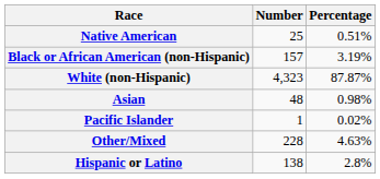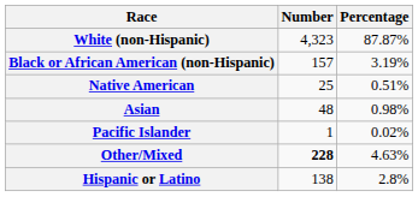 <table class="wikitable" style="text-align:right">
 <tr>
 <th scope="col">Race</th>
 <th scope="col">Number</th>
 <th scope="col">Percentage</th>
 </tr>
 <tr>
-<th scope="row"><a href='#'>Native American</a></th>
-<td>25</td>
-<td>0.51%</td>
+<th scope="row"><a href='#'>White</a> (non-Hispanic)</th>
+<td>4,323</td>
+<td>87.87%</td>
 </tr>
 <tr>
 <th scope="row"><a href='#'>Black or African American</a> (non-Hispanic)</th>
 <td>157</td>
 <td>3.19%</td>
 </tr>
 <tr>
-<th scope="row"><a href='#'>White</a> (non-Hispanic)</th>
-<td>4,323</td>
-<td>87.87%</td>
+<th scope="row"><a href='#'>Native American</a></th>
+<td>25</td>
+<td>0.51%</td>
 </tr>
 <tr>
 <th scope="row"><a href='#'>Asian</a></th>
 <td>48</td>
 <td>0.98%</td>
 </tr>
 <tr>
 <th scope="row"><a href='#'>Pacific Islander</a></th>
 <td>1</td>
 <td>0.02%</td>
 </tr>
 <tr>
 <th scope="row"><a href='#'>Other/Mixed</a></th>
-<td>228</td>
+<td><strong>228</strong></td>
 <td>4.63%</td>
 </tr>
 <tr>
 <th scope="row"><a href='#'>Hispanic</a> or <a href='#'>Latino</a></th>
 <td>138</td>
 <td>2.8%</td>
 </tr>
 </table>
